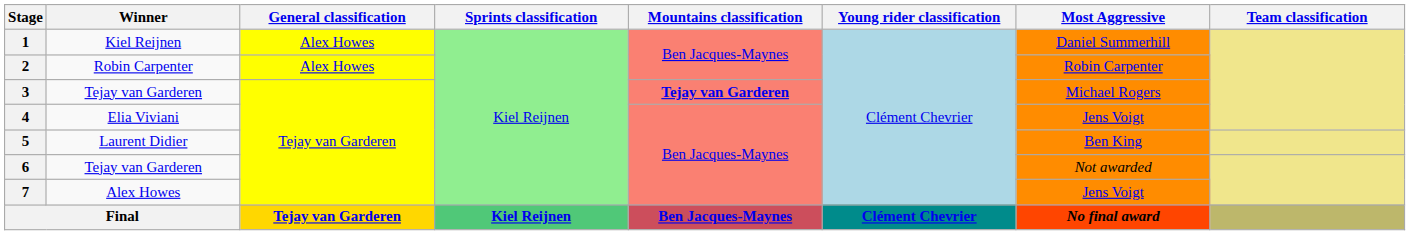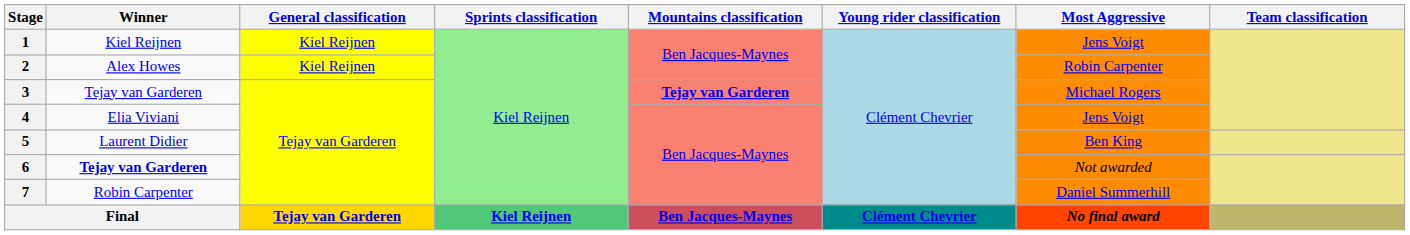 <table class="wikitable" style="text-align: center; font-size:smaller;">
 <tr>
 <th style="width:2%;">Stage</th>
 <th style="width:14%;">Winner</th>
 <th style="width:14%;"><a href='#'>General classification</a><br></th>
 <th style="width:14%;"><a href='#'>Sprints classification</a><br></th>
 <th style="width:14%;"><a href='#'>Mountains classification</a><br></th>
 <th style="width:14%;"><a href='#'>Young rider classification</a><br></th>
 <th style="width:14%;"><a href='#'>Most Aggressive</a><br></th>
 <th style="width:14%;"><a href='#'>Team classification</a></th>
 </tr>
 <tr>
 <th>1</th>
 <td><a href='#'>Kiel Reijnen</a></td>
-<td style="background:yellow;"><a href='#'>Alex Howes</a></td>
+<td style="background:yellow;"><a href='#'>Kiel Reijnen</a></td>
 <td style="background:lightgreen;" rowspan=7><a href='#'>Kiel Reijnen</a></td>
 <td style="background:salmon;" rowspan=2><a href='#'>Ben Jacques-Maynes</a></td>
 <td style="background:lightblue;" rowspan=7><a href='#'>Clément Chevrier</a></td>
-<td style="background:DarkOrange;"><a href='#'>Daniel Summerhill</a></td>
+<td style="background:DarkOrange;"><a href='#'>Jens Voigt</a></td>
 <td style="background:Khaki;" rowspan=4></td>
 </tr>
 <tr>
 <th>2</th>
-<td><a href='#'>Robin Carpenter</a></td>
-<td style="background:yellow;"><a href='#'>Alex Howes</a></td>
+<td><a href='#'>Alex Howes</a></td>
+<td style="background:yellow;"><a href='#'>Kiel Reijnen</a></td>
 <td style="background:DarkOrange;"><a href='#'>Robin Carpenter</a></td>
 </tr>
 <tr>
 <th>3</th>
 <td><a href='#'>Tejay van Garderen</a></td>
 <td style="background:yellow;"  rowspan=5><a href='#'>Tejay van Garderen</a></td>
 <td style="background:salmon;"><strong><a href='#'>Tejay van Garderen</a></strong></td>
 <td style="background:DarkOrange;"><a href='#'>Michael Rogers</a></td>
 </tr>
 <tr>
 <th>4</th>
 <td><a href='#'>Elia Viviani</a></td>
 <td style="background:salmon;"  rowspan=4><a href='#'>Ben Jacques-Maynes</a></td>
 <td style="background:DarkOrange;"><a href='#'>Jens Voigt</a></td>
 </tr>
 <tr>
 <th>5</th>
 <td><a href='#'>Laurent Didier</a></td>
 <td style="background:DarkOrange;"><a href='#'>Ben King</a></td>
 <td style="background:Khaki;"></td>
 </tr>
 <tr>
 <th>6</th>
-<td><a href='#'>Tejay van Garderen</a></td>
+<td><strong><a href='#'>Tejay van Garderen</a></strong></td>
 <td style="background:DarkOrange;"><em>Not awarded</em></td>
 <td style="background:Khaki;" rowspan=2></td>
 </tr>
 <tr>
 <th>7</th>
-<td><a href='#'>Alex Howes</a></td>
-<td style="background:DarkOrange;"><a href='#'>Jens Voigt</a></td>
+<td><a href='#'>Robin Carpenter</a></td>
+<td style="background:DarkOrange;"><a href='#'>Daniel Summerhill</a></td>
 </tr>
 <tr>
 <th colspan=2><strong>Final</strong></th>
 <th style="background:gold;"><a href='#'>Tejay van Garderen</a></th>
 <th style="background:#50c878;"><a href='#'>Kiel Reijnen</a></th>
 <th style="background:#cc4e5c;"><a href='#'>Ben Jacques-Maynes</a></th>
 <th style="background:DarkCyan;"><a href='#'>Clément Chevrier</a></th>
 <th style="background:#FF4500;"><em>No final award</em></th>
 <th style="background:DarkKhaki;"></th>
 </tr>
 </table>
